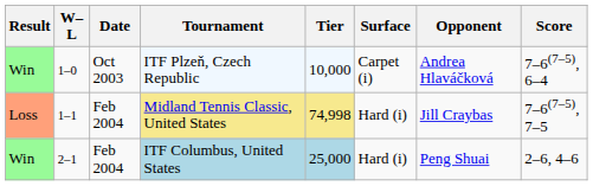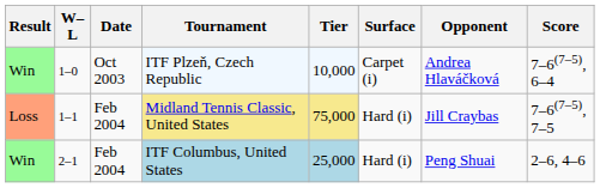 <table class="sortable wikitable">
 <tr>
 <th>Result</th>
 <th class="unsortable">W–L</th>
 <th>Date</th>
 <th>Tournament</th>
 <th>Tier</th>
 <th>Surface</th>
 <th>Opponent</th>
 <th class="unsortable">Score</th>
 </tr>
 <tr>
 <td bgcolor="98FB98">Win</td>
 <td><small>1–0</small></td>
 <td>Oct 2003</td>
 <td style="background:#f0f8ff;">ITF Plzeň, Czech Republic</td>
 <td style="background:#f0f8ff;">10,000</td>
 <td>Carpet (i)</td>
 <td> <a href='#'>Andrea Hlaváčková</a></td>
 <td>7–6<sup>(7–5)</sup>, 6–4</td>
 </tr>
 <tr>
 <td bgcolor="FFA07A">Loss</td>
 <td><small>1–1</small></td>
 <td>Feb 2004</td>
 <td style="background:#f7e98e;"><a href='#'>Midland Tennis Classic</a>, United States</td>
-<td style="background:#f7e98e;">74,998</td>
+<td style="background:#f7e98e;">75,000</td>
 <td>Hard (i)</td>
 <td> <a href='#'>Jill Craybas</a></td>
 <td>7–6<sup>(7–5)</sup>, 7–5</td>
 </tr>
 <tr>
 <td bgcolor="98FB98">Win</td>
 <td><small>2–1</small></td>
 <td>Feb 2004</td>
 <td style="background:lightblue;">ITF Columbus, United States</td>
 <td style="background:lightblue;">25,000</td>
 <td>Hard (i)</td>
 <td> <a href='#'>Peng Shuai</a></td>
 <td>2–6, 4–6</td>
 </tr>
 </table>
